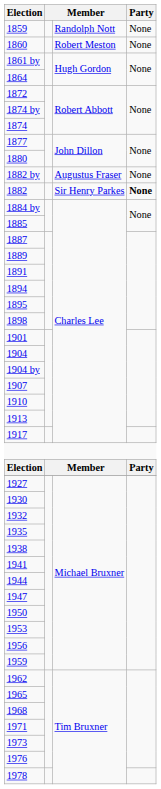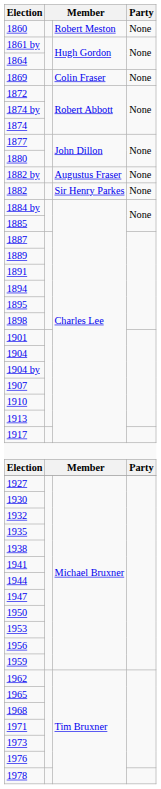 <table class="wikitable" style='border-style: none none none none;'>
 <tr>
 <th>Election</th>
 <th colspan="2">Member</th>
 <th>Party</th>
-</tr>
-<tr style="background: #f9f9f9">
-<td><a href='#'>1859</a></td>
-<td> </td>
-<td><a href='#'>Randolph Nott</a></td>
-<td>None</td>
 </tr>
 <tr style="background: #f9f9f9">
 <td><a href='#'>1860</a></td>
 <td> </td>
 <td><a href='#'>Robert Meston</a></td>
 <td>None</td>
 </tr>
 <tr style="background: #f9f9f9">
 <td><a href='#'>1861 by</a></td>
 <td rowspan="2" > </td>
 <td rowspan="2"><a href='#'>Hugh Gordon</a></td>
 <td rowspan="2">None</td>
 </tr>
 <tr style="background: #f9f9f9">
 <td><a href='#'>1864</a></td>
+</tr>
+<tr style="background: #f9f9f9">
+<td><a href='#'>1869</a></td>
+<td> </td>
+<td><a href='#'>Colin Fraser</a></td>
+<td>None</td>
 </tr>
 <tr style="background: #f9f9f9">
 <td><a href='#'>1872</a></td>
 <td rowspan="3" > </td>
 <td rowspan="3"><a href='#'>Robert Abbott</a></td>
 <td rowspan="3">None</td>
 </tr>
 <tr style="background: #f9f9f9">
 <td><a href='#'>1874 by</a></td>
 </tr>
 <tr style="background: #f9f9f9">
 <td><a href='#'>1874</a></td>
 </tr>
 <tr style="background: #f9f9f9">
 <td><a href='#'>1877</a></td>
 <td rowspan="2" > </td>
 <td rowspan="2"><a href='#'>John Dillon</a></td>
 <td rowspan="2">None</td>
 </tr>
 <tr style="background: #f9f9f9">
 <td><a href='#'>1880</a></td>
 </tr>
 <tr style="background: #f9f9f9">
 <td><a href='#'>1882 by</a></td>
 <td> </td>
 <td><a href='#'>Augustus Fraser</a></td>
 <td>None</td>
 </tr>
 <tr style="background: #f9f9f9">
 <td><a href='#'>1882</a></td>
 <td> </td>
 <td><a href='#'>Sir Henry Parkes</a></td>
-<td><strong>None</strong></td>
+<td>None</td>
 </tr>
 <tr style="background: #f9f9f9">
 <td><a href='#'>1884 by</a></td>
 <td rowspan="2" > </td>
 <td rowspan="15"><a href='#'>Charles Lee</a></td>
 <td rowspan="2">None</td>
 </tr>
 <tr style="background: #f9f9f9">
 <td><a href='#'>1885</a></td>
 </tr>
 <tr style="background: #f9f9f9">
 <td><a href='#'>1887</a></td>
 <td rowspan="6" > </td>
 <td rowspan="6"></td>
 </tr>
 <tr style="background: #f9f9f9">
 <td><a href='#'>1889</a></td>
 </tr>
 <tr style="background: #f9f9f9">
 <td><a href='#'>1891</a></td>
 </tr>
 <tr style="background: #f9f9f9">
 <td><a href='#'>1894</a></td>
 </tr>
 <tr style="background: #f9f9f9">
 <td><a href='#'>1895</a></td>
 </tr>
 <tr style="background: #f9f9f9">
 <td><a href='#'>1898</a></td>
 </tr>
 <tr style="background: #f9f9f9">
 <td><a href='#'>1901</a></td>
 <td rowspan="6" > </td>
 <td rowspan="6"></td>
 </tr>
 <tr style="background: #f9f9f9">
 <td><a href='#'>1904</a></td>
 </tr>
 <tr style="background: #f9f9f9">
 <td><a href='#'>1904 by</a></td>
 </tr>
 <tr style="background: #f9f9f9">
 <td><a href='#'>1907</a></td>
 </tr>
 <tr style="background: #f9f9f9">
 <td><a href='#'>1910</a></td>
 </tr>
 <tr style="background: #f9f9f9">
 <td><a href='#'>1913</a></td>
 </tr>
 <tr style="background: #f9f9f9">
 <td><a href='#'>1917</a></td>
 <td> </td>
 <td></td>
 </tr>
 <tr>
 <td colspan="4" style='border-style: none none none none;'> </td>
 </tr>
 <tr>
 <th>Election</th>
 <th colspan="2">Member</th>
 <th>Party</th>
 </tr>
 <tr>
 </tr>
 <tr style="background: #f9f9f9">
 <td><a href='#'>1927</a></td>
 <td rowspan="12" > </td>
 <td rowspan="12"><a href='#'>Michael Bruxner</a></td>
 <td rowspan="12"></td>
 </tr>
 <tr style="background: #f9f9f9">
 <td><a href='#'>1930</a></td>
 </tr>
 <tr style="background: #f9f9f9">
 <td><a href='#'>1932</a></td>
 </tr>
 <tr style="background: #f9f9f9">
 <td><a href='#'>1935</a></td>
 </tr>
 <tr style="background: #f9f9f9">
 <td><a href='#'>1938</a></td>
 </tr>
 <tr style="background: #f9f9f9">
 <td><a href='#'>1941</a></td>
 </tr>
 <tr style="background: #f9f9f9">
 <td><a href='#'>1944</a></td>
 </tr>
 <tr style="background: #f9f9f9">
 <td><a href='#'>1947</a></td>
 </tr>
 <tr style="background: #f9f9f9">
 <td><a href='#'>1950</a></td>
 </tr>
 <tr style="background: #f9f9f9">
 <td><a href='#'>1953</a></td>
 </tr>
 <tr style="background: #f9f9f9">
 <td><a href='#'>1956</a></td>
 </tr>
 <tr style="background: #f9f9f9">
 <td><a href='#'>1959</a></td>
 </tr>
 <tr style="background: #f9f9f9">
 <td><a href='#'>1962</a></td>
 <td rowspan="6" > </td>
 <td rowspan="7"><a href='#'>Tim Bruxner</a></td>
 <td rowspan="6"></td>
 </tr>
 <tr style="background: #f9f9f9">
 <td><a href='#'>1965</a></td>
 </tr>
 <tr style="background: #f9f9f9">
 <td><a href='#'>1968</a></td>
 </tr>
 <tr style="background: #f9f9f9">
 <td><a href='#'>1971</a></td>
 </tr>
 <tr style="background: #f9f9f9">
 <td><a href='#'>1973</a></td>
 </tr>
 <tr style="background: #f9f9f9">
 <td><a href='#'>1976</a></td>
 </tr>
 <tr style="background: #f9f9f9">
 <td><a href='#'>1978</a></td>
 <td> </td>
 <td></td>
 </tr>
 </table>
